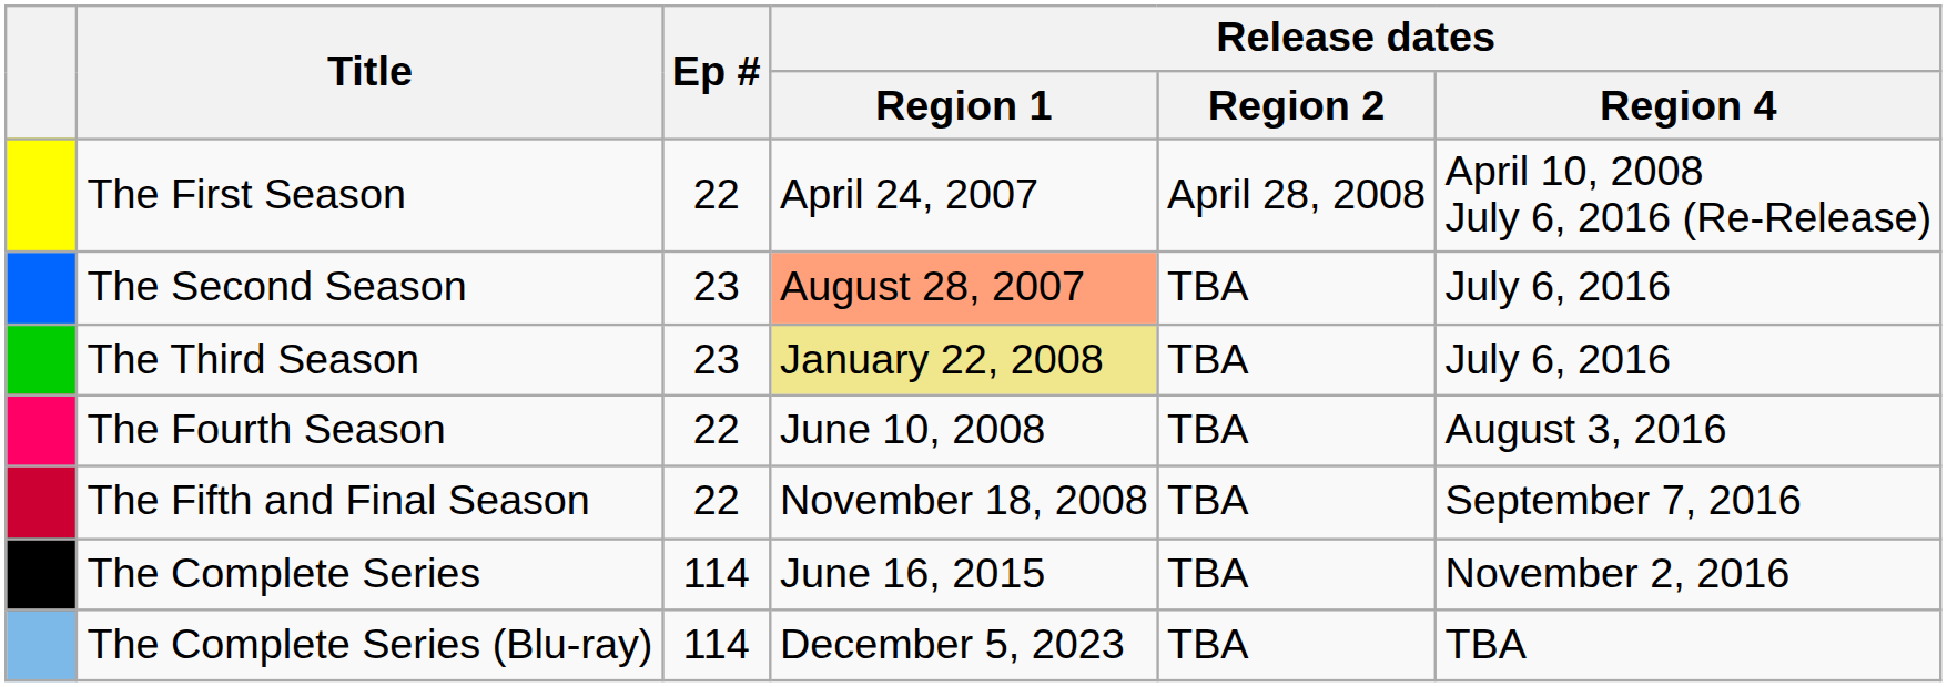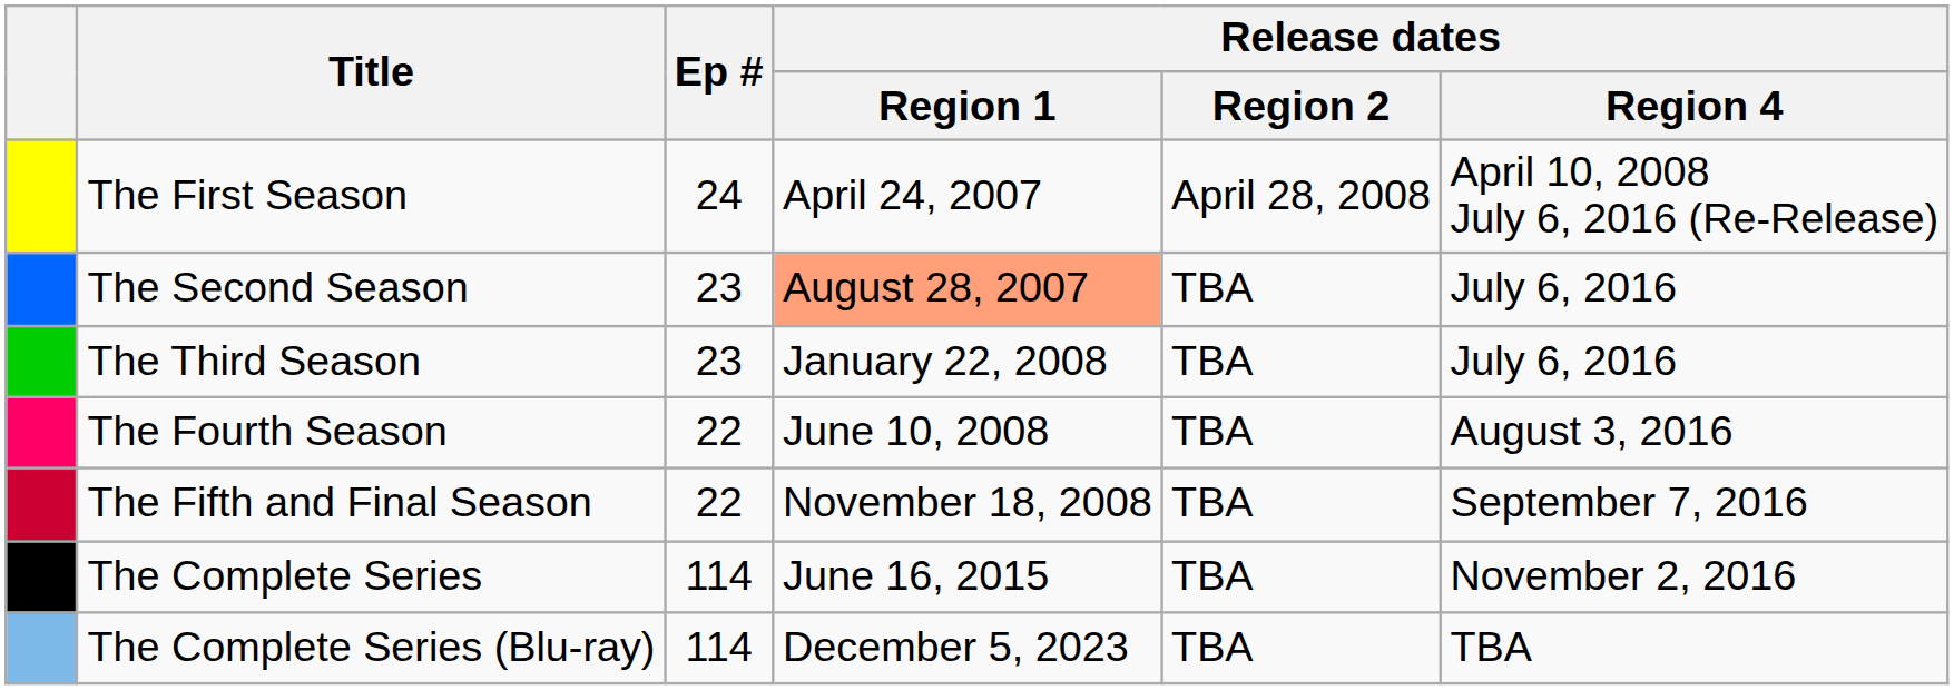 <table class="wikitable">
 <tr>
 <th rowspan="2"></th>
 <th rowspan="2">Title</th>
 <th rowspan="2">Ep #</th>
 <th colspan="4">Release dates</th>
 </tr>
 <tr>
 <th>Region 1</th>
 <th>Region 2</th>
 <th>Region 4</th>
 </tr>
 <tr>
 <td style="height:20px; background:#ff0; width:20px;"></td>
 <td>The First Season</td>
-<td style="text-align:center;">22</td>
+<td style="text-align:center;">24</td>
 <td>April 24, 2007</td>
 <td>April 28, 2008</td>
 <td>April 10, 2008<br>July 6, 2016 (Re-Release)</td>
 </tr>
 <tr>
 <td style="height:20px; background:#06f; width:20px;"></td>
 <td>The Second Season</td>
 <td style="text-align:center;">23</td>
 <td style="background: lightsalmon;">August 28, 2007</td>
 <td>TBA</td>
 <td>July 6, 2016</td>
 </tr>
 <tr>
 <td style="height:20px; background:#00cd00; width:20px;"></td>
 <td>The Third Season</td>
 <td style="text-align:center;">23</td>
-<td style="background: khaki;">January 22, 2008</td>
+<td>January 22, 2008</td>
 <td>TBA</td>
 <td>July 6, 2016</td>
 </tr>
 <tr>
 <td style="height:20px; background:#f06; width:20px;"></td>
 <td>The Fourth Season</td>
 <td style="text-align:center;">22</td>
 <td>June 10, 2008</td>
 <td>TBA</td>
 <td>August 3, 2016</td>
 </tr>
 <tr>
 <td style="height:20px; background:#cd0033; width:20px;"></td>
 <td>The Fifth and Final Season</td>
 <td style="text-align:center;">22</td>
 <td>November 18, 2008</td>
 <td>TBA</td>
 <td>September 7, 2016</td>
 </tr>
 <tr>
 <td style="height:20px; background:#000; width:20px;"></td>
 <td>The Complete Series</td>
 <td style="text-align:center;">114</td>
 <td>June 16, 2015</td>
 <td>TBA</td>
 <td>November 2, 2016</td>
 </tr>
 <tr>
 <td style="height:20px; background:#7CB9E8; width:20px;"></td>
 <td>The Complete Series (Blu-ray)</td>
 <td style="text-align:center;">114</td>
 <td>December 5, 2023</td>
 <td>TBA</td>
 <td>TBA</td>
 </tr>
 </table>
